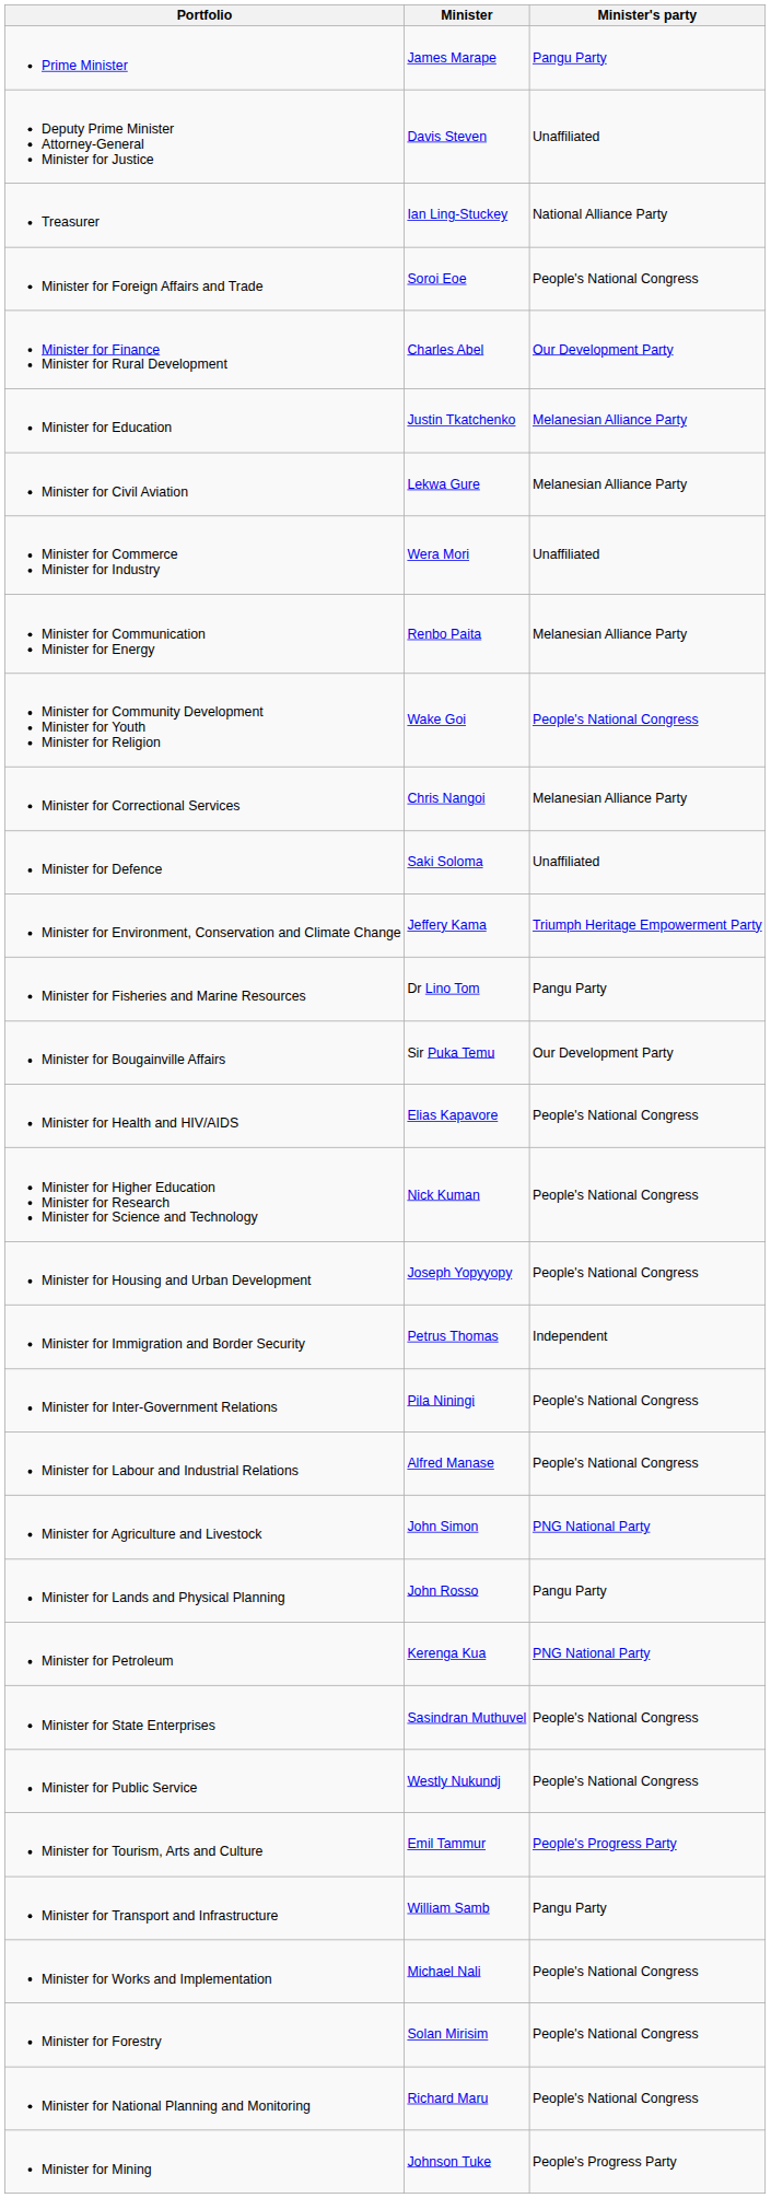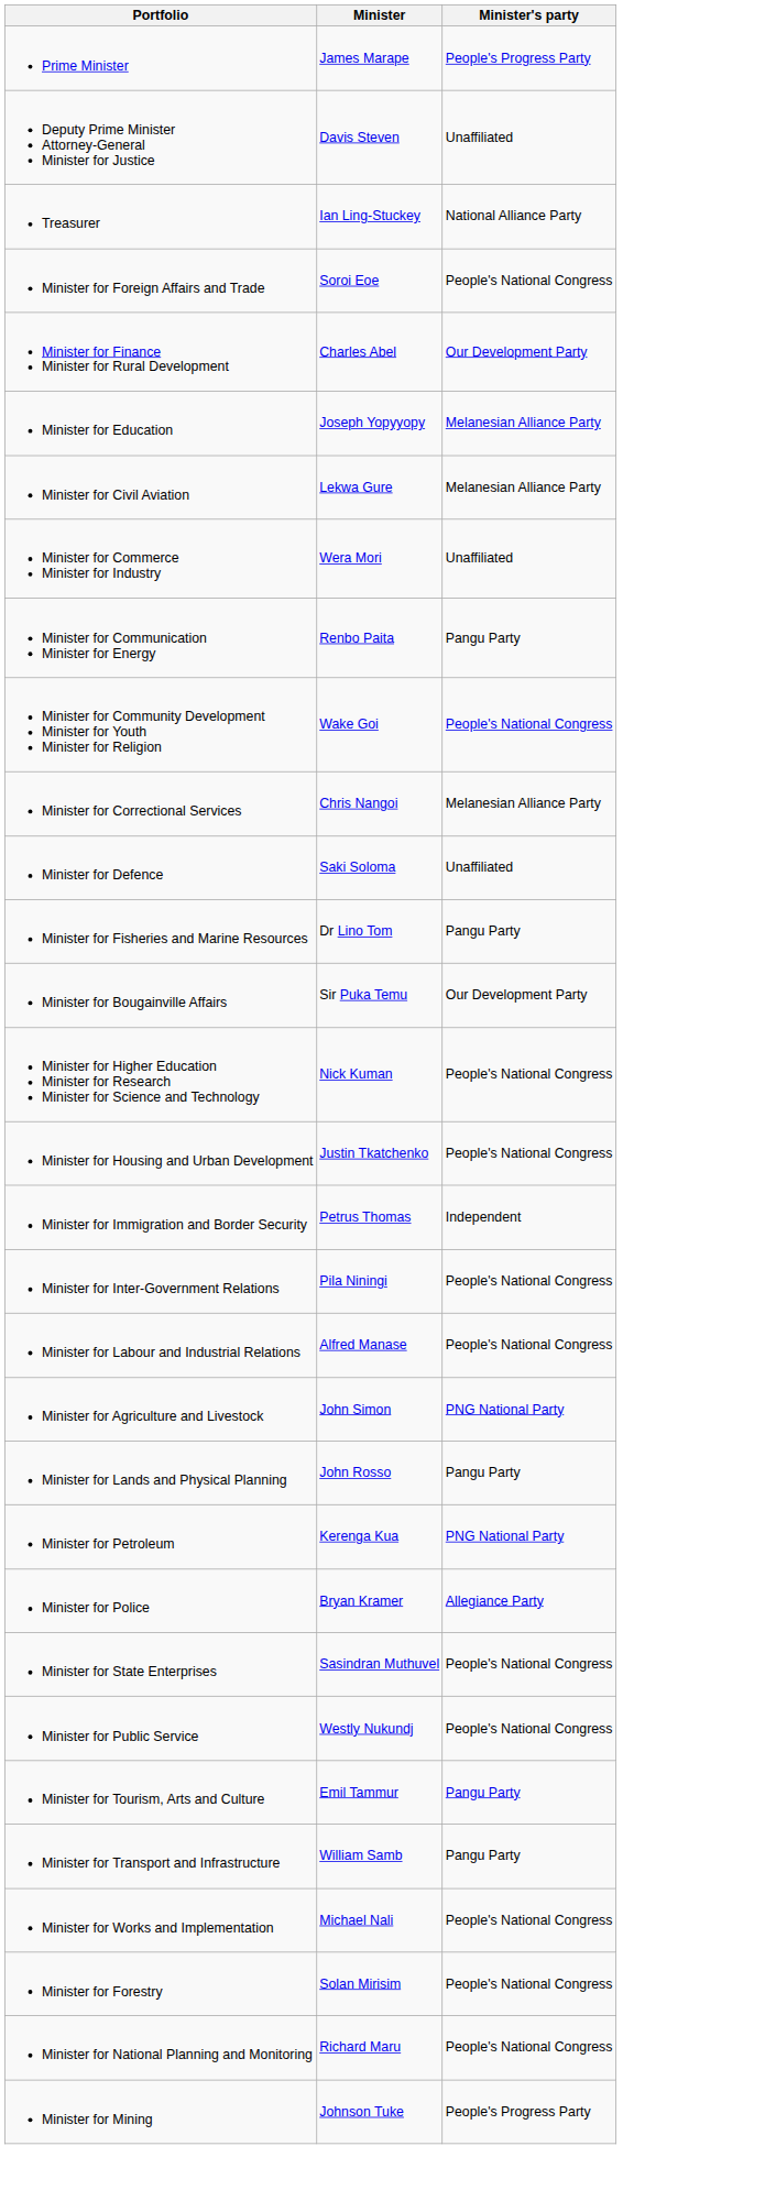 <table class="wikitable sortable">
 <tr>
 <th>Portfolio</th>
 <th>Minister</th>
 <th>Minister's party</th>
 </tr>
 <tr>
 <td><br><ul><li><a href='#'>Prime Minister</a></li></ul></td>
 <td><a href='#'>James Marape</a></td>
-<td><a href='#'>Pangu Party</a></td>
+<td><a href='#'>People's Progress Party</a></td>
 </tr>
 <tr>
 <td><br><ul><li>Deputy Prime Minister</li><li>Attorney-General</li><li>Minister for Justice</li></ul></td>
 <td><a href='#'>Davis Steven</a></td>
 <td>Unaffiliated</td>
 </tr>
 <tr>
 <td><br><ul><li>Treasurer</li></ul></td>
 <td><a href='#'>Ian Ling-Stuckey</a></td>
 <td>National Alliance Party</td>
 </tr>
 <tr>
 <td><br><ul><li>Minister for Foreign Affairs and Trade</li></ul></td>
 <td><a href='#'>Soroi Eoe</a></td>
 <td>People's National Congress</td>
 </tr>
 <tr>
 <td><br><ul><li><a href='#'>Minister for Finance</a></li><li>Minister for Rural Development</li></ul></td>
 <td><a href='#'>Charles Abel</a></td>
 <td><a href='#'>Our Development Party</a></td>
 </tr>
 <tr>
 <td><br><ul><li>Minister for Education</li></ul></td>
-<td><a href='#'>Justin Tkatchenko</a></td>
+<td><a href='#'>Joseph Yopyyopy</a></td>
 <td><a href='#'>Melanesian Alliance Party</a></td>
 </tr>
 <tr>
 <td><br><ul><li>Minister for Civil Aviation</li></ul></td>
 <td><a href='#'>Lekwa Gure</a></td>
 <td>Melanesian Alliance Party</td>
 </tr>
 <tr>
 <td><br><ul><li>Minister for Commerce</li><li>Minister for Industry</li></ul></td>
 <td><a href='#'>Wera Mori</a></td>
 <td>Unaffiliated</td>
 </tr>
 <tr>
 <td><br><ul><li>Minister for Communication</li><li>Minister for Energy</li></ul></td>
 <td><a href='#'>Renbo Paita</a></td>
-<td>Melanesian Alliance Party</td>
+<td>Pangu Party</td>
 </tr>
 <tr>
 <td><br><ul><li>Minister for Community Development</li><li>Minister for Youth</li><li>Minister for Religion</li></ul></td>
 <td><a href='#'>Wake Goi</a></td>
 <td><a href='#'>People's National Congress</a></td>
 </tr>
 <tr>
 <td><br><ul><li>Minister for Correctional Services</li></ul></td>
 <td><a href='#'>Chris Nangoi</a></td>
 <td>Melanesian Alliance Party</td>
 </tr>
 <tr>
 <td><br><ul><li>Minister for Defence</li></ul></td>
 <td><a href='#'>Saki Soloma</a></td>
 <td>Unaffiliated</td>
 </tr>
 <tr>
-<td><br><ul><li>Minister for Environment, Conservation and Climate Change</li></ul></td>
-<td><a href='#'>Jeffery Kama</a></td>
-<td><a href='#'>Triumph Heritage Empowerment Party</a></td>
-</tr>
-<tr>
 <td><br><ul><li>Minister for Fisheries and Marine Resources</li></ul></td>
 <td>Dr <a href='#'>Lino Tom</a></td>
 <td>Pangu Party</td>
 </tr>
 <tr>
 <td><br><ul><li>Minister for Bougainville Affairs</li></ul></td>
 <td>Sir <a href='#'>Puka Temu</a></td>
 <td>Our Development Party</td>
 </tr>
 <tr>
-<td><br><ul><li>Minister for Health and HIV/AIDS</li></ul></td>
-<td><a href='#'>Elias Kapavore</a></td>
-<td>People's National Congress</td>
-</tr>
-<tr>
 <td><br><ul><li>Minister for Higher Education</li><li>Minister for Research</li><li>Minister for Science and Technology</li></ul></td>
 <td><a href='#'>Nick Kuman</a></td>
 <td>People's National Congress</td>
 </tr>
 <tr>
 <td><br><ul><li>Minister for Housing and Urban Development</li></ul></td>
-<td><a href='#'>Joseph Yopyyopy</a></td>
+<td><a href='#'>Justin Tkatchenko</a></td>
 <td>People's National Congress</td>
 </tr>
 <tr>
 <td><br><ul><li>Minister for Immigration and Border Security</li></ul></td>
 <td><a href='#'>Petrus Thomas</a></td>
 <td>Independent</td>
 </tr>
 <tr>
 <td><br><ul><li>Minister for Inter-Government Relations</li></ul></td>
 <td><a href='#'>Pila Niningi</a></td>
 <td>People's National Congress</td>
 </tr>
 <tr>
 <td><br><ul><li>Minister for Labour and Industrial Relations</li></ul></td>
 <td><a href='#'>Alfred Manase</a></td>
 <td>People's National Congress</td>
 </tr>
 <tr>
 <td><br><ul><li>Minister for Agriculture and Livestock</li></ul></td>
 <td><a href='#'>John Simon</a></td>
 <td><a href='#'>PNG National Party</a></td>
 </tr>
 <tr>
 <td><br><ul><li>Minister for Lands and Physical Planning</li></ul></td>
 <td><a href='#'>John Rosso</a></td>
 <td>Pangu Party</td>
 </tr>
 <tr>
 <td><br><ul><li>Minister for Petroleum</li></ul></td>
 <td><a href='#'>Kerenga Kua</a></td>
 <td><a href='#'>PNG National Party</a></td>
 </tr>
 <tr>
+<td><br><ul><li>Minister for Police</li></ul></td>
+<td><a href='#'>Bryan Kramer</a></td>
+<td><a href='#'>Allegiance Party</a></td>
+</tr>
+<tr>
 <td><br><ul><li>Minister for State Enterprises</li></ul></td>
 <td><a href='#'>Sasindran Muthuvel</a></td>
 <td>People's National Congress</td>
 </tr>
 <tr>
 <td><br><ul><li>Minister for Public Service</li></ul></td>
 <td><a href='#'>Westly Nukundj</a></td>
 <td>People's National Congress</td>
 </tr>
 <tr>
 <td><br><ul><li>Minister for Tourism, Arts and Culture</li></ul></td>
 <td><a href='#'>Emil Tammur</a></td>
-<td><a href='#'>People's Progress Party</a></td>
+<td><a href='#'>Pangu Party</a></td>
 </tr>
 <tr>
 <td><br><ul><li>Minister for Transport and Infrastructure</li></ul></td>
 <td><a href='#'>William Samb</a></td>
 <td>Pangu Party</td>
 </tr>
 <tr>
 <td><br><ul><li>Minister for Works and Implementation</li></ul></td>
 <td><a href='#'>Michael Nali</a></td>
 <td>People's National Congress</td>
 </tr>
 <tr>
 <td><br><ul><li>Minister for Forestry</li></ul></td>
 <td><a href='#'>Solan Mirisim</a></td>
 <td>People's National Congress</td>
 </tr>
 <tr>
 <td><br><ul><li>Minister for National Planning and Monitoring</li></ul></td>
 <td><a href='#'>Richard Maru</a></td>
 <td>People's National Congress</td>
 </tr>
 <tr>
 <td><br><ul><li>Minister for Mining</li></ul></td>
 <td><a href='#'>Johnson Tuke</a></td>
 <td>People's Progress Party</td>
 </tr>
 </table>
